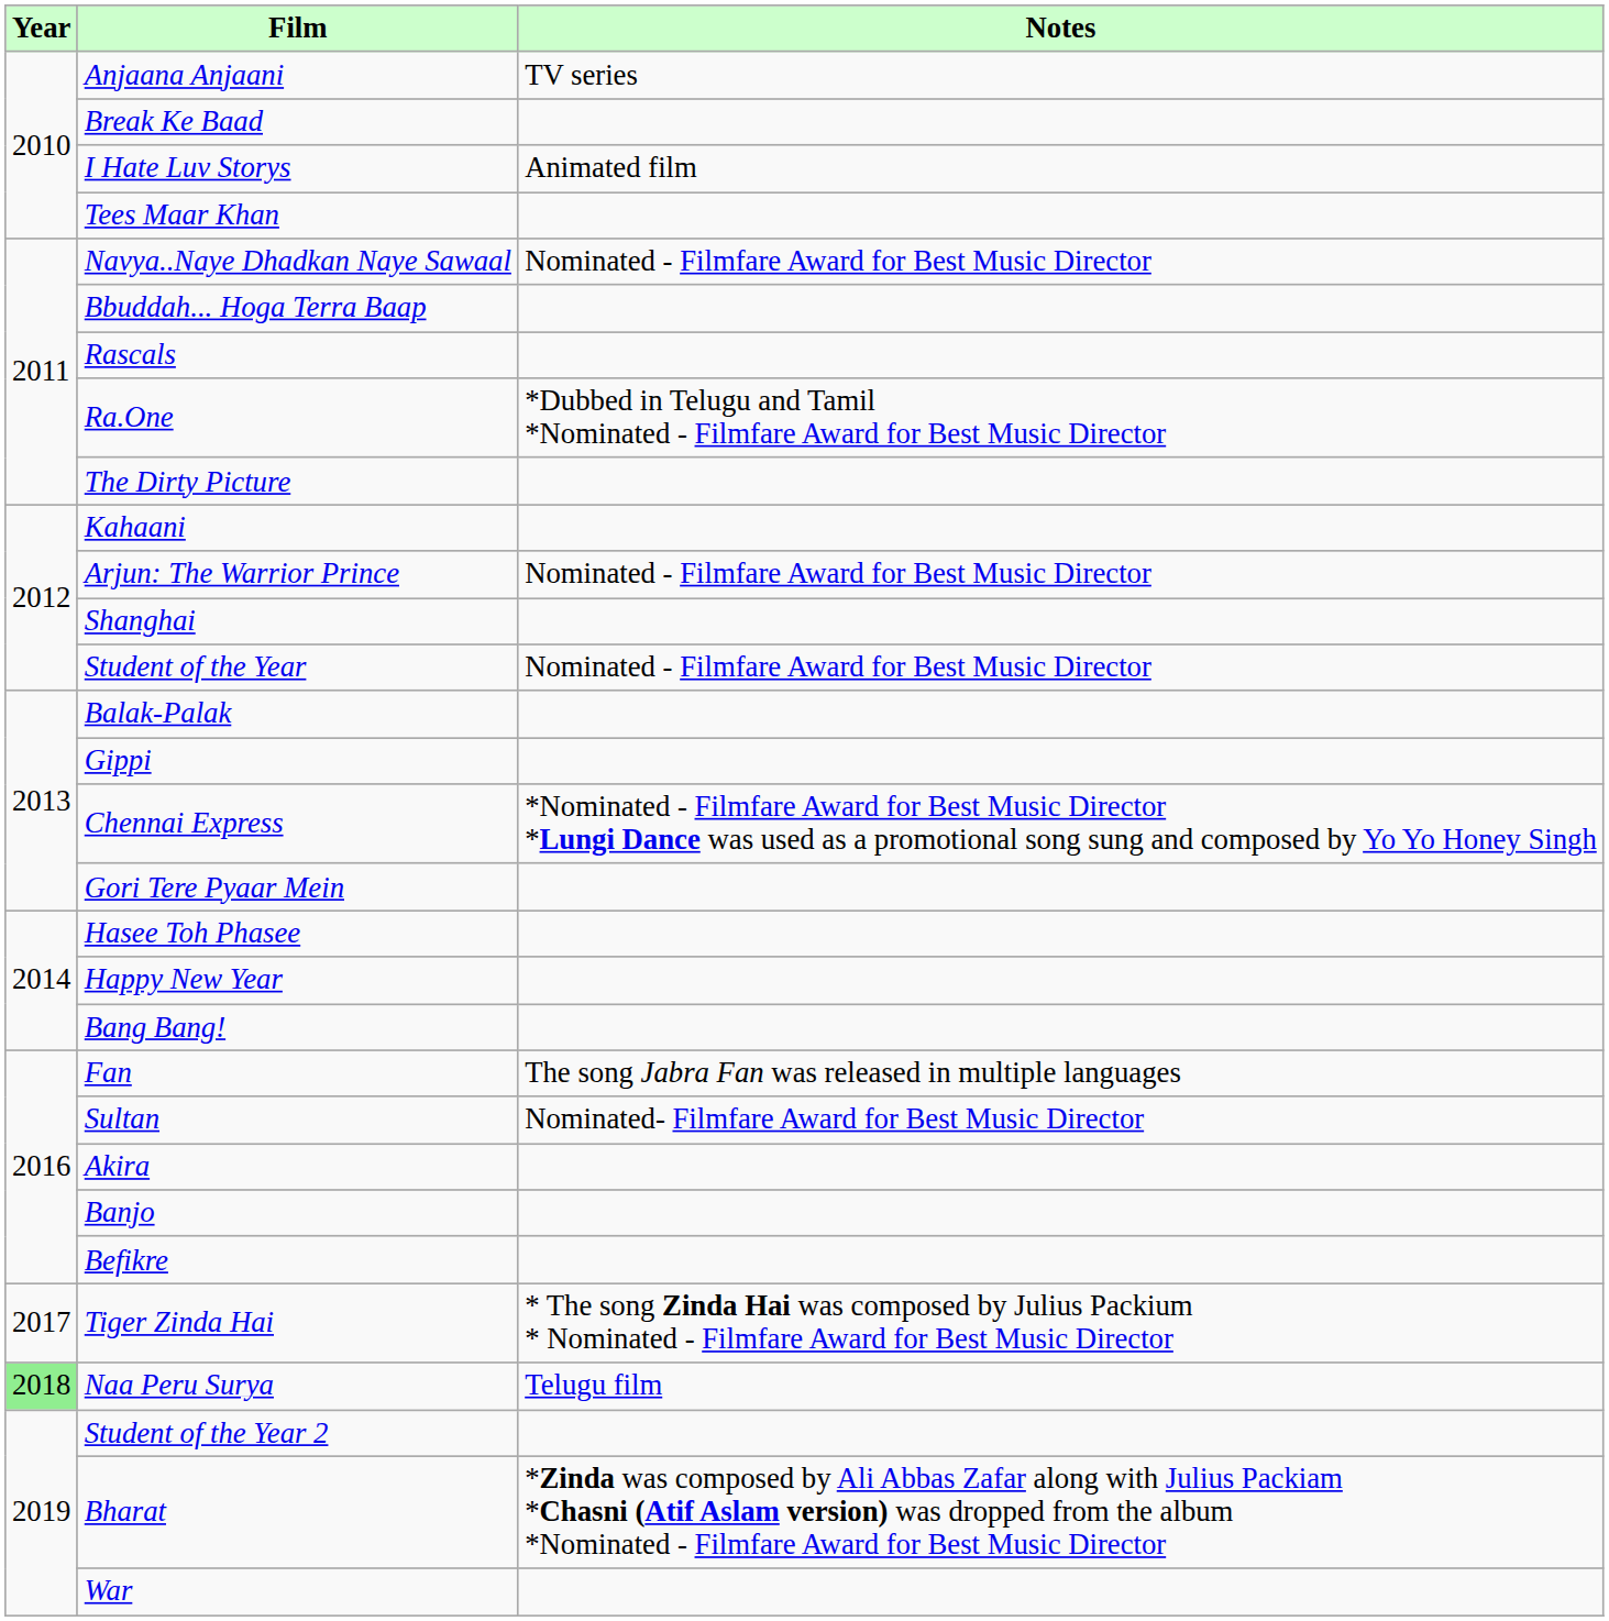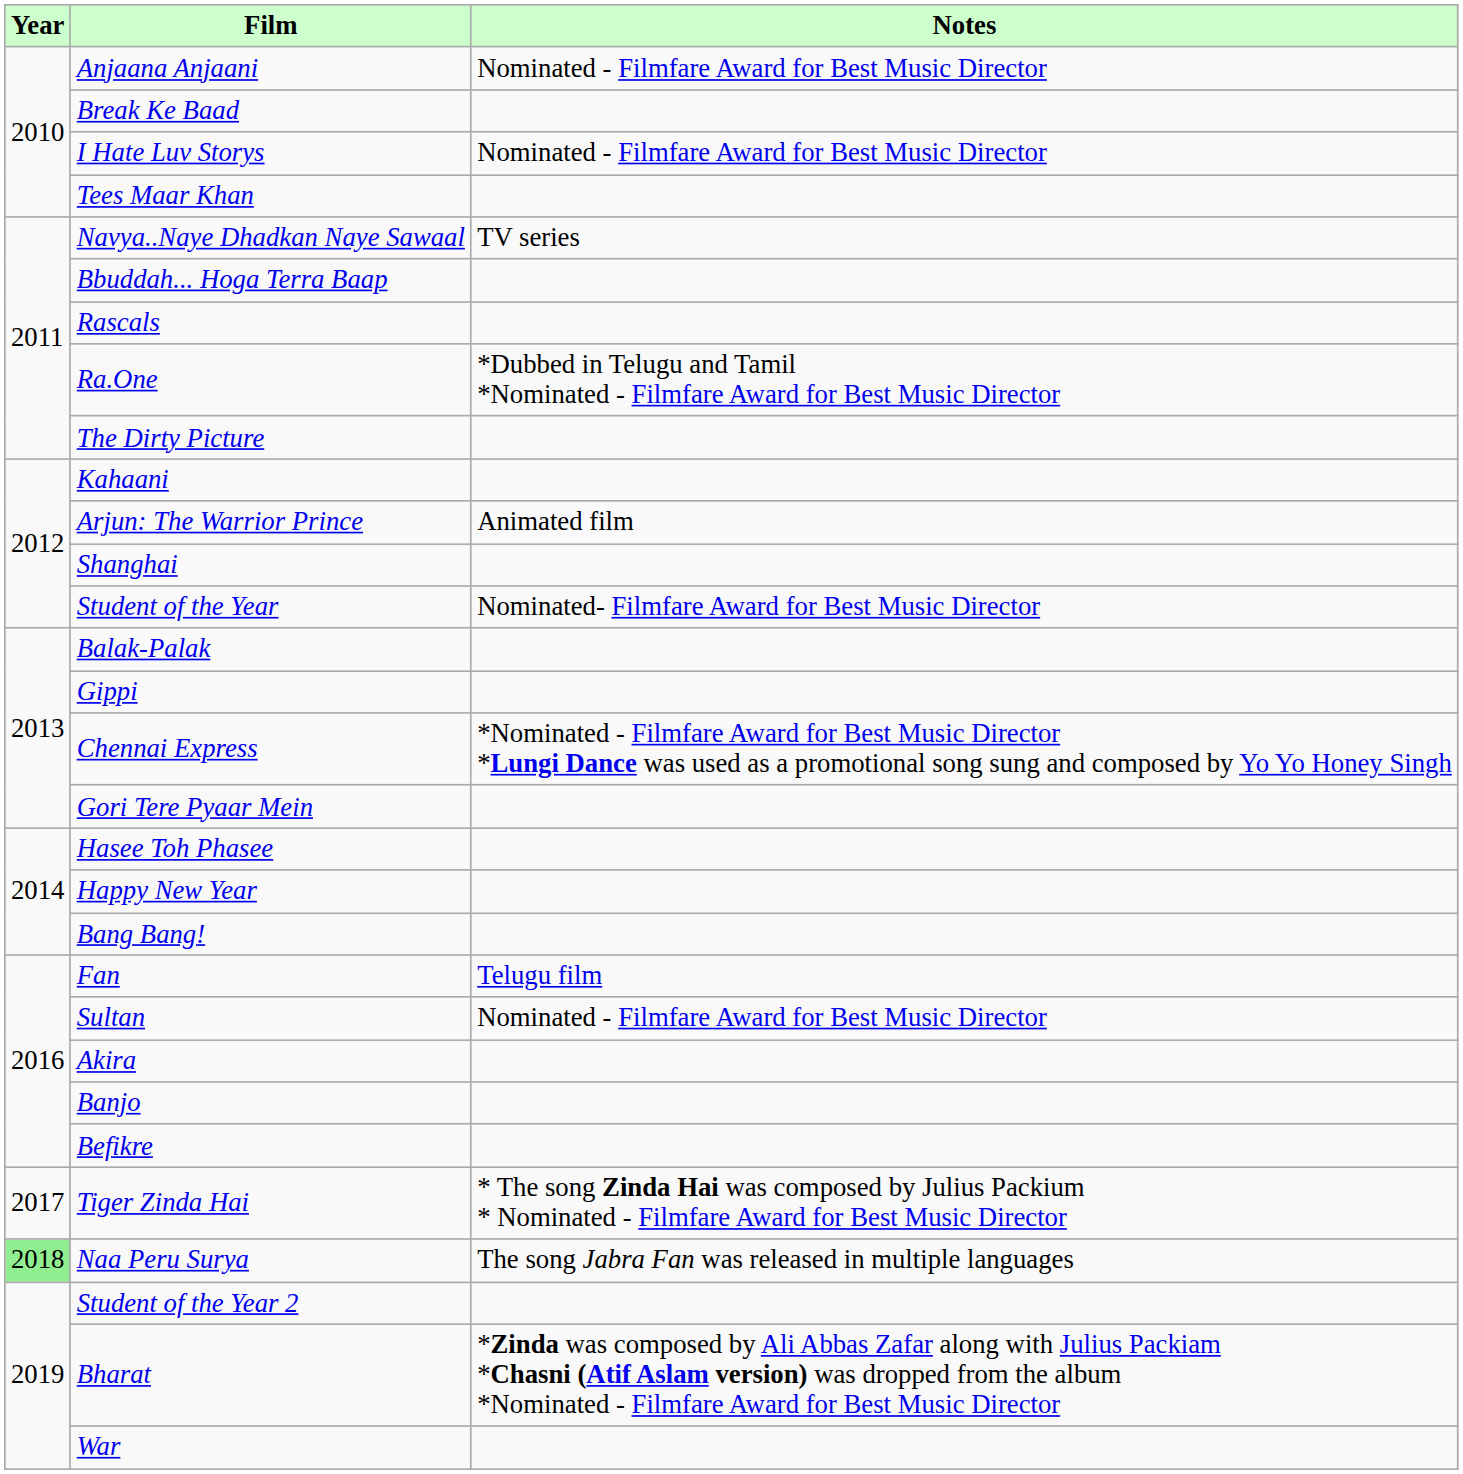 <table class="wikitable sortable">
 <tr>
 <th style="background:#cfc; text-align:center;">Year</th>
 <th style="background:#cfc; text-align:center;">Film</th>
 <th style="background:#cfc; text-align:center;">Notes</th>
 </tr>
 <tr>
 <td rowspan="4">2010</td>
 <td><em><a href='#'>Anjaana Anjaani</a></em></td>
-<td>TV series</td>
+<td>Nominated - <a href='#'>Filmfare Award for Best Music Director</a></td>
 </tr>
 <tr>
 <td><em><a href='#'>Break Ke Baad</a></em></td>
 <td></td>
 </tr>
 <tr>
 <td><em><a href='#'>I Hate Luv Storys</a></em></td>
-<td>Animated film</td>
+<td>Nominated - <a href='#'>Filmfare Award for Best Music Director</a></td>
 </tr>
 <tr>
 <td><em><a href='#'>Tees Maar Khan</a></em></td>
 <td></td>
 </tr>
 <tr>
 <td rowspan="5">2011</td>
 <td><em><a href='#'>Navya..Naye Dhadkan Naye Sawaal</a></em></td>
-<td>Nominated - <a href='#'>Filmfare Award for Best Music Director</a></td>
+<td>TV series</td>
 </tr>
 <tr>
 <td><em><a href='#'>Bbuddah... Hoga Terra Baap</a></em></td>
 <td></td>
 </tr>
 <tr>
 <td><em><a href='#'>Rascals</a></em></td>
 <td></td>
 </tr>
 <tr>
 <td><em><a href='#'>Ra.One</a></em></td>
 <td>*Dubbed in Telugu and Tamil<br>*Nominated - <a href='#'>Filmfare Award for Best Music Director</a></td>
 </tr>
 <tr>
 <td><em><a href='#'>The Dirty Picture</a></em></td>
 <td></td>
 </tr>
 <tr>
 <td rowspan="4">2012</td>
 <td><em><a href='#'>Kahaani</a></em></td>
 <td></td>
 </tr>
 <tr>
 <td><em><a href='#'>Arjun: The Warrior Prince</a></em></td>
-<td>Nominated - <a href='#'>Filmfare Award for Best Music Director</a></td>
+<td>Animated film</td>
 </tr>
 <tr>
 <td><em><a href='#'>Shanghai</a></em></td>
 <td></td>
 </tr>
 <tr>
 <td><em><a href='#'>Student of the Year</a></em></td>
-<td>Nominated - <a href='#'>Filmfare Award for Best Music Director</a></td>
+<td>Nominated- <a href='#'>Filmfare Award for Best Music Director</a></td>
 </tr>
 <tr>
 <td rowspan="4">2013</td>
 <td><em><a href='#'>Balak-Palak</a></em></td>
 <td></td>
 </tr>
 <tr>
 <td><em><a href='#'>Gippi</a></em></td>
 <td></td>
 </tr>
 <tr>
 <td><em><a href='#'>Chennai Express</a></em></td>
 <td>*Nominated - <a href='#'>Filmfare Award for Best Music Director</a><br>*<strong><a href='#'>Lungi Dance</a></strong> was used as a promotional song sung and composed by <a href='#'>Yo Yo Honey Singh</a></td>
 </tr>
 <tr>
 <td><em><a href='#'>Gori Tere Pyaar Mein</a></em></td>
 <td></td>
 </tr>
 <tr>
 <td rowspan="3">2014</td>
 <td><em><a href='#'>Hasee Toh Phasee</a></em></td>
 <td></td>
 </tr>
 <tr>
 <td><em><a href='#'>Happy New Year</a></em></td>
 <td></td>
 </tr>
 <tr>
 <td><em><a href='#'>Bang Bang!</a></em></td>
 <td></td>
 </tr>
 <tr>
 <td rowspan="5">2016</td>
 <td><em><a href='#'>Fan</a></em></td>
-<td>The song <em>Jabra Fan</em> was released in multiple languages</td>
+<td><a href='#'>Telugu film</a></td>
 </tr>
 <tr>
 <td><em><a href='#'>Sultan</a></em></td>
-<td>Nominated- <a href='#'>Filmfare Award for Best Music Director</a></td>
+<td>Nominated - <a href='#'>Filmfare Award for Best Music Director</a></td>
 </tr>
 <tr>
 <td><em><a href='#'>Akira</a></em></td>
 <td></td>
 </tr>
 <tr>
 <td><em><a href='#'>Banjo</a></em></td>
 <td></td>
 </tr>
 <tr>
 <td><em><a href='#'>Befikre</a></em></td>
 <td></td>
 </tr>
 <tr>
 <td>2017</td>
 <td><em><a href='#'>Tiger Zinda Hai</a></em></td>
 <td>* The song <strong>Zinda Hai</strong> was composed by Julius Packium<br>* Nominated - <a href='#'>Filmfare Award for Best Music Director</a></td>
 </tr>
 <tr>
 <td style="background: lightgreen;">2018</td>
 <td><em><a href='#'>Naa Peru Surya</a></em></td>
-<td><a href='#'>Telugu film</a></td>
+<td>The song <em>Jabra Fan</em> was released in multiple languages</td>
 </tr>
 <tr>
 <td rowspan="3">2019</td>
 <td><em><a href='#'>Student of the Year 2</a></em></td>
 <td></td>
 </tr>
 <tr>
 <td><em><a href='#'>Bharat</a></em></td>
 <td>*<strong>Zinda</strong> was composed by <a href='#'>Ali Abbas Zafar</a> along with <a href='#'>Julius Packiam</a> <br>*<strong>Chasni (<a href='#'>Atif Aslam</a> version)</strong> was dropped from the album<br>*Nominated - <a href='#'>Filmfare Award for Best Music Director</a></td>
 </tr>
 <tr>
 <td><em><a href='#'>War</a></em></td>
 <td></td>
 </tr>
 <tr>
 </tr>
 </table>
